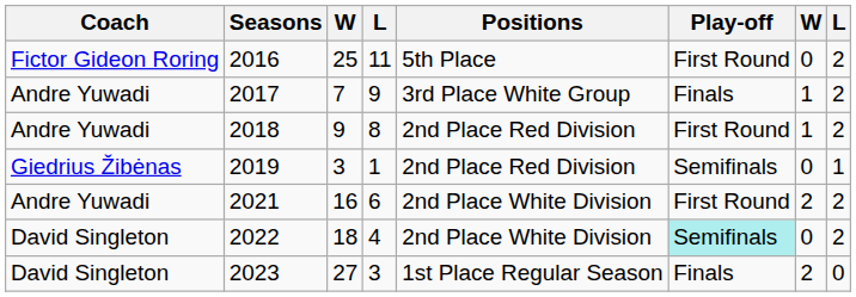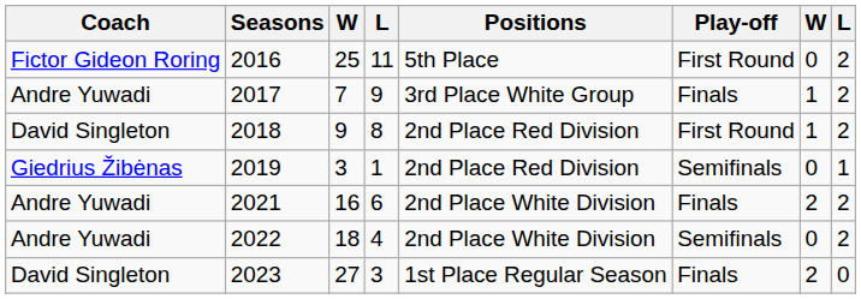 <table class="wikitable">
 <tr>
 <th>Coach</th>
 <th>Seasons</th>
 <th>W</th>
 <th>L</th>
 <th>Positions</th>
 <th>Play-off</th>
 <th>W</th>
 <th>L</th>
 </tr>
 <tr>
 <td><a href='#'>Fictor Gideon Roring</a></td>
 <td>2016</td>
 <td>25</td>
 <td>11</td>
 <td>5th Place</td>
 <td>First Round</td>
 <td>0</td>
 <td>2</td>
 </tr>
 <tr>
 <td rowspan="1">Andre Yuwadi</td>
 <td>2017</td>
 <td>7</td>
 <td>9</td>
 <td>3rd Place White Group</td>
 <td>Finals</td>
 <td>1</td>
 <td>2</td>
 </tr>
 <tr>
-<td>Andre Yuwadi</td>
+<td>David Singleton</td>
 <td>2018</td>
 <td>9</td>
 <td>8</td>
 <td>2nd Place Red Division</td>
 <td>First Round</td>
 <td>1</td>
 <td>2</td>
 </tr>
 <tr>
 <td><a href='#'>Giedrius Žibėnas</a></td>
 <td>2019</td>
 <td>3</td>
 <td>1</td>
 <td>2nd Place Red Division</td>
 <td>Semifinals</td>
 <td>0</td>
 <td>1</td>
 </tr>
 <tr>
 <td>Andre Yuwadi</td>
 <td>2021</td>
 <td>16</td>
 <td>6</td>
 <td>2nd Place White Division</td>
-<td>First Round</td>
+<td>Finals</td>
 <td>2</td>
 <td>2</td>
 </tr>
 <tr>
-<td>David Singleton</td>
+<td>Andre Yuwadi</td>
 <td>2022</td>
 <td>18</td>
 <td>4</td>
 <td>2nd Place White Division</td>
-<td style="background: paleturquoise;">Semifinals</td>
+<td>Semifinals</td>
 <td>0</td>
 <td>2</td>
 </tr>
 <tr>
 <td>David Singleton</td>
 <td>2023</td>
 <td>27</td>
 <td>3</td>
 <td>1st Place Regular Season</td>
 <td>Finals</td>
 <td>2</td>
 <td>0</td>
 </tr>
 </table>
